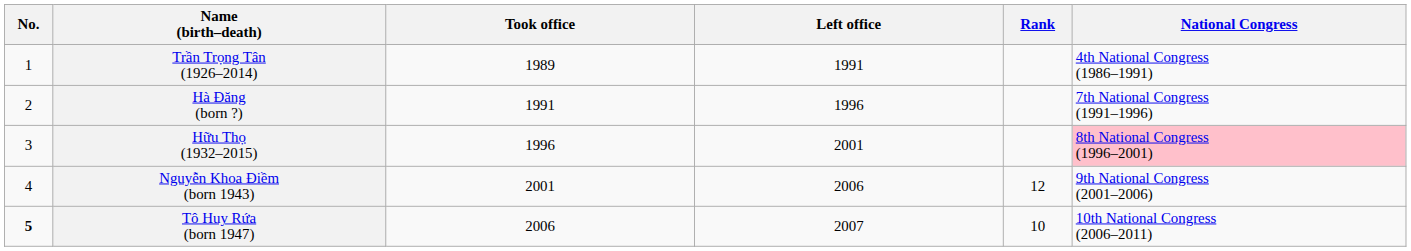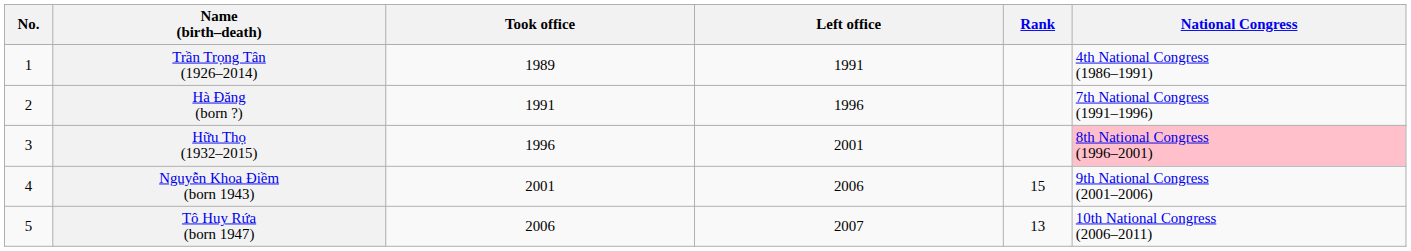 <table class="wikitable" width=76%>
 <tr>
 <th scope="col" style="width:1em;">No.<br></th>
 <th scope="col" style="width:13em;">Name<br>(birth–death)</th>
 <th scope="col" style="width:12em;">Took office</th>
 <th scope="col" style="width:12em;">Left office</th>
 <th scope="col" style="width:1em;"><a href='#'>Rank</a><br></th>
 <th scope="col" style="width:13em;"><a href='#'>National Congress</a></th>
 </tr>
 <tr>
 <td align="center">1</td>
 <th align="center" scope="row" style="font-weight:normal;"><a href='#'>Trần Trọng Tân</a><br>(1926–2014)</th>
 <td align="center">1989</td>
 <td align="center">1991</td>
 <td align="center"></td>
 <td><a href='#'>4th National Congress</a><br>(1986–1991)</td>
 </tr>
 <tr>
 <td align="center">2</td>
 <th align="center" scope="row" style="font-weight:normal;"><a href='#'>Hà Đăng</a><br>(born ?)</th>
 <td align="center">1991</td>
 <td align="center">1996</td>
 <td align="center"></td>
 <td><a href='#'>7th National Congress</a><br>(1991–1996)</td>
 </tr>
 <tr>
 <td align="center">3</td>
 <th align="center" scope="row" style="font-weight:normal;"><a href='#'>Hữu Thọ</a><br>(1932–2015)</th>
 <td align="center">1996</td>
 <td align="center">2001</td>
 <td align="center"></td>
 <td style="background: pink;"><a href='#'>8th National Congress</a><br>(1996–2001)</td>
 </tr>
 <tr>
 <td align="center">4</td>
 <th align="center" scope="row" style="font-weight:normal;"><a href='#'>Nguyễn Khoa Điềm</a><br>(born 1943)</th>
 <td align="center">2001</td>
 <td align="center">2006</td>
-<td align="center">12</td>
+<td align="center">15</td>
 <td><a href='#'>9th National Congress</a><br>(2001–2006)</td>
 </tr>
 <tr>
-<td align="center"><strong>5</strong></td>
+<td align="center">5</td>
 <th align="center" scope="row" style="font-weight:normal;"><a href='#'>Tô Huy Rứa</a><br>(born 1947)</th>
 <td align="center">2006</td>
 <td align="center">2007</td>
-<td align="center">10</td>
+<td align="center">13</td>
 <td><a href='#'>10th National Congress</a><br>(2006–2011)</td>
 </tr>
 </table>
